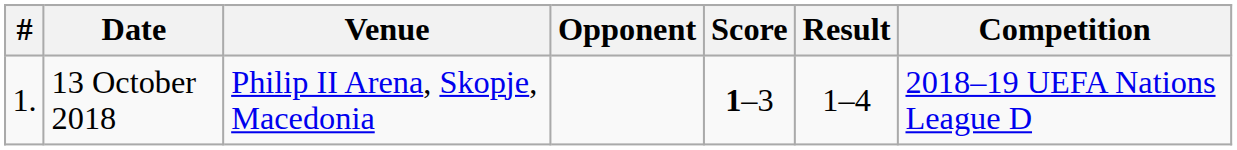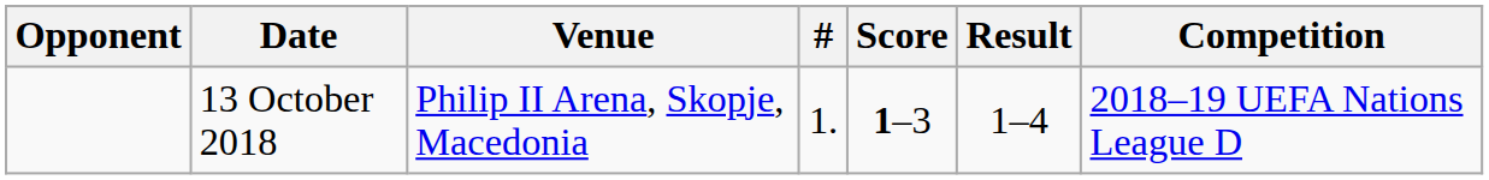 <table class="wikitable">
 <tr>
-<th>#</th>
+<th>Opponent</th>
 <th>Date</th>
 <th>Venue</th>
-<th>Opponent</th>
+<th>#</th>
 <th>Score</th>
 <th>Result</th>
 <th>Competition</th>
 </tr>
 <tr>
-<td>1.</td>
+<td></td>
 <td>13 October 2018</td>
 <td><a href='#'>Philip II Arena</a>, <a href='#'>Skopje</a>, <a href='#'>Macedonia</a></td>
-<td></td>
+<td>1.</td>
 <td align=center><strong>1</strong>–3</td>
 <td align=center>1–4</td>
 <td><a href='#'>2018–19 UEFA Nations League D</a></td>
 </tr>
 </table>
